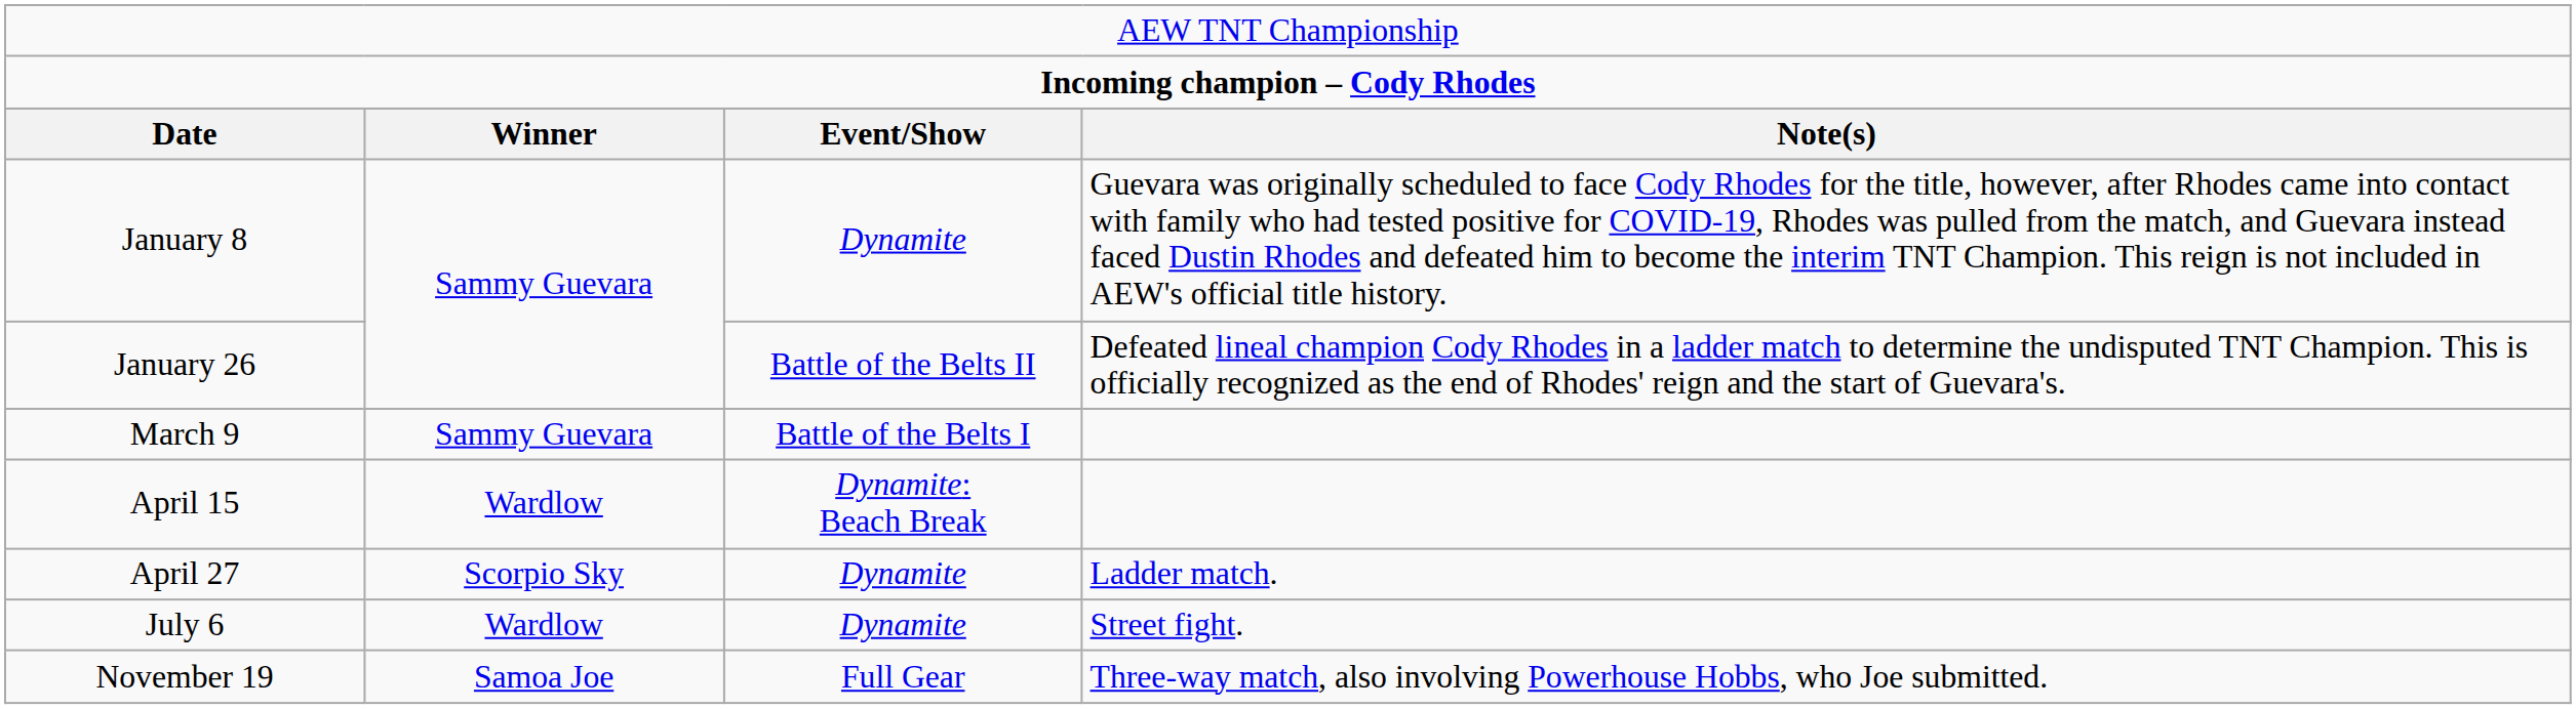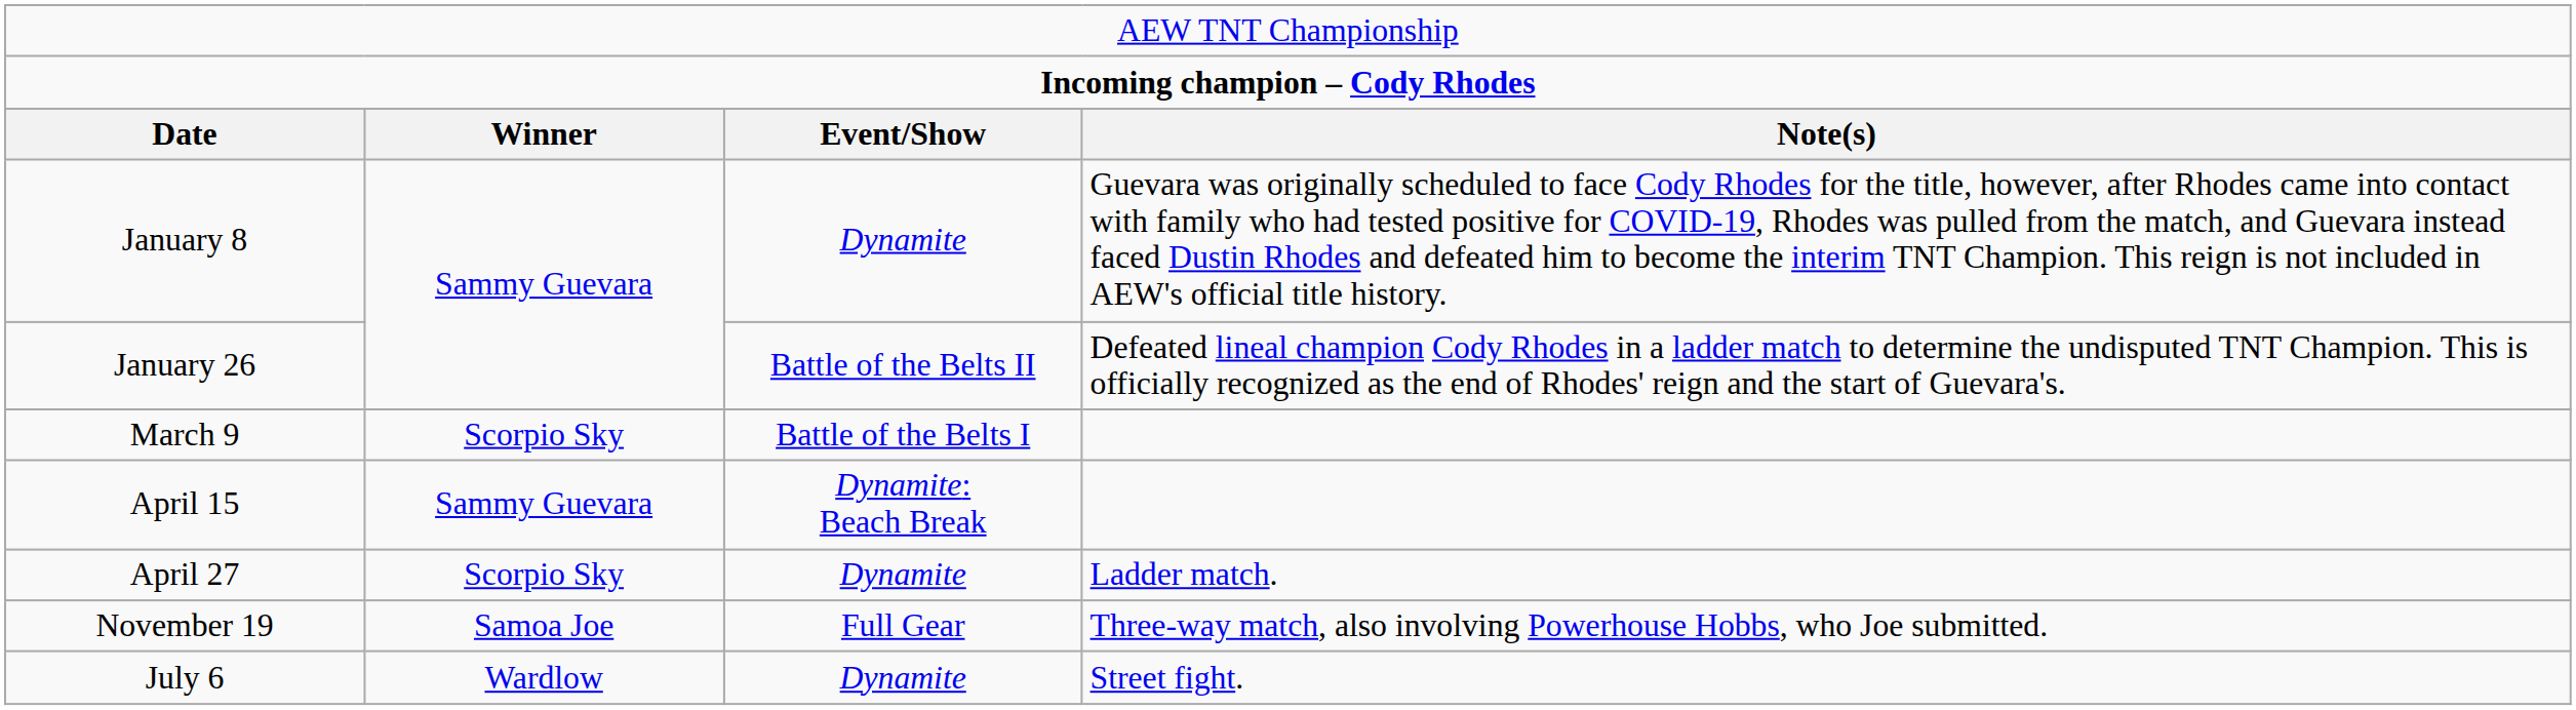 <table class="wikitable" style="text-align:center; width:100%;">
 <tr>
 <td colspan="4" style="text-align: center;"><a href='#'>AEW TNT Championship</a></td>
 </tr>
 <tr>
 <td colspan="4" style="text-align: center;"><strong>Incoming champion – <a href='#'>Cody Rhodes</a></strong></td>
 </tr>
 <tr>
 <th width=14%>Date</th>
 <th width=14%>Winner</th>
 <th width=14%>Event/Show</th>
 <th width=58%>Note(s)</th>
 </tr>
 <tr>
 <td>January 8</td>
 <td rowspan=2><a href='#'>Sammy Guevara</a></td>
 <td><em><a href='#'>Dynamite</a></em></td>
 <td align=left>Guevara was originally scheduled to face <a href='#'>Cody Rhodes</a> for the title, however, after Rhodes came into contact with family who had tested positive for <a href='#'>COVID-19</a>, Rhodes was pulled from the match, and Guevara instead faced <a href='#'>Dustin Rhodes</a> and defeated him to become the <a href='#'>interim</a> TNT Champion. This reign is not included in AEW's official title history.</td>
 </tr>
 <tr>
 <td>January 26</td>
 <td><a href='#'>Battle of the Belts II</a></td>
 <td align=left>Defeated <a href='#'>lineal champion</a> <a href='#'>Cody Rhodes</a> in a <a href='#'>ladder match</a> to determine the undisputed TNT Champion. This is officially recognized as the end of Rhodes' reign and the start of Guevara's.</td>
 </tr>
 <tr>
 <td>March 9</td>
-<td><a href='#'>Sammy Guevara</a></td>
+<td><a href='#'>Scorpio Sky</a></td>
 <td><a href='#'>Battle of the Belts I</a></td>
 <td></td>
 </tr>
 <tr>
 <td>April 15<br></td>
-<td><a href='#'>Wardlow</a></td>
+<td><a href='#'>Sammy Guevara</a></td>
 <td><a href='#'><em>Dynamite</em>:<br>Beach Break</a></td>
 <td></td>
 </tr>
 <tr>
 <td>April 27</td>
 <td><a href='#'>Scorpio Sky</a></td>
 <td><em><a href='#'>Dynamite</a></em></td>
 <td align=left><a href='#'>Ladder match</a>.</td>
 </tr>
 <tr>
+<td>November 19</td>
+<td><a href='#'>Samoa Joe</a></td>
+<td><a href='#'>Full Gear</a></td>
+<td align=left><a href='#'>Three-way match</a>, also involving <a href='#'>Powerhouse Hobbs</a>, who Joe submitted.</td>
+</tr>
+<tr>
 <td>July 6</td>
 <td><a href='#'>Wardlow</a></td>
 <td><em><a href='#'>Dynamite</a></em></td>
 <td align=left><a href='#'>Street fight</a>.</td>
 </tr>
-<tr>
-<td>November 19</td>
-<td><a href='#'>Samoa Joe</a></td>
-<td><a href='#'>Full Gear</a></td>
-<td align=left><a href='#'>Three-way match</a>, also involving <a href='#'>Powerhouse Hobbs</a>, who Joe submitted.</td>
-</tr>
 </table>
